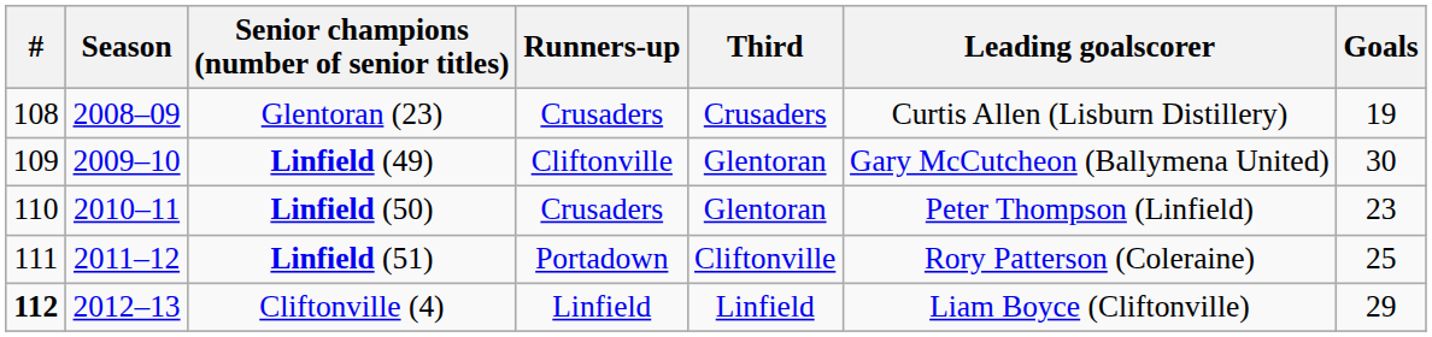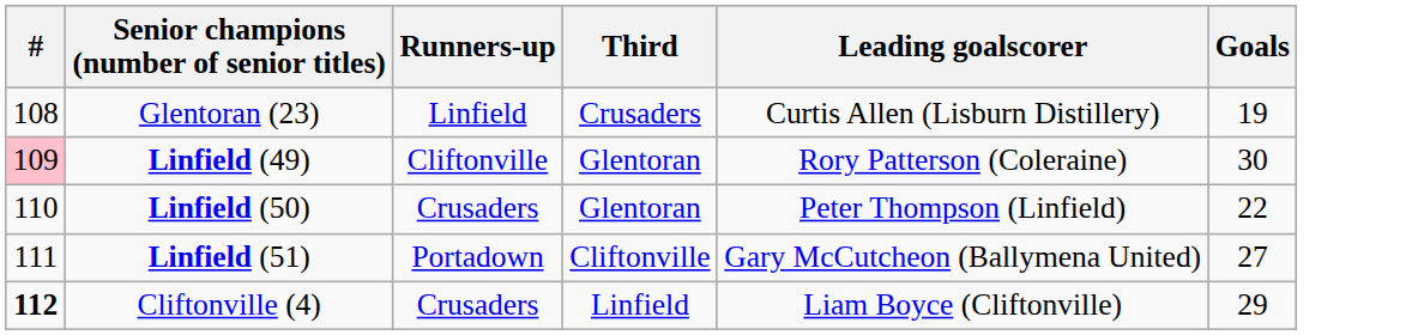 <table class="wikitable collapsible" style="text-align: center">
 <tr>
 <th>#</th>
-<th>Season</th>
 <th>Senior champions<br>(number of senior titles)</th>
 <th>Runners-up</th>
 <th>Third</th>
 <th>Leading goalscorer</th>
 <th>Goals</th>
 </tr>
 <tr>
 <td>108</td>
-<td><a href='#'>2008–09</a></td>
 <td><a href='#'>Glentoran</a> (23)</td>
-<td><a href='#'>Crusaders</a></td>
+<td><a href='#'>Linfield</a></td>
 <td><a href='#'>Crusaders</a></td>
 <td>Curtis Allen (Lisburn Distillery)</td>
 <td>19</td>
 </tr>
 <tr>
-<td>109</td>
-<td><a href='#'>2009–10</a></td>
+<td style="background: pink;">109</td>
 <td><strong><a href='#'>Linfield</a></strong> (49)</td>
 <td><a href='#'>Cliftonville</a></td>
 <td><a href='#'>Glentoran</a></td>
-<td><a href='#'>Gary McCutcheon</a> (Ballymena United)</td>
+<td><a href='#'>Rory Patterson</a> (Coleraine)</td>
 <td>30</td>
 </tr>
 <tr>
 <td>110</td>
-<td><a href='#'>2010–11</a></td>
 <td><strong><a href='#'>Linfield</a></strong> (50)</td>
 <td><a href='#'>Crusaders</a></td>
 <td><a href='#'>Glentoran</a></td>
 <td><a href='#'>Peter Thompson</a> (Linfield)</td>
-<td>23</td>
+<td>22</td>
 </tr>
 <tr>
 <td>111</td>
-<td><a href='#'>2011–12</a></td>
 <td><strong><a href='#'>Linfield</a></strong> (51)</td>
 <td><a href='#'>Portadown</a></td>
 <td><a href='#'>Cliftonville</a></td>
-<td><a href='#'>Rory Patterson</a> (Coleraine)</td>
-<td>25</td>
+<td><a href='#'>Gary McCutcheon</a> (Ballymena United)</td>
+<td>27</td>
 </tr>
 <tr>
 <td><strong>112</strong></td>
-<td><a href='#'>2012–13</a></td>
 <td><a href='#'>Cliftonville</a> (4)</td>
-<td><a href='#'>Linfield</a></td>
+<td><a href='#'>Crusaders</a></td>
 <td><a href='#'>Linfield</a></td>
 <td><a href='#'>Liam Boyce</a> (Cliftonville)</td>
 <td>29</td>
 </tr>
 </table>
